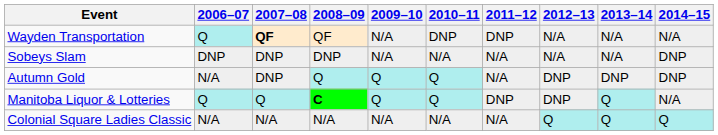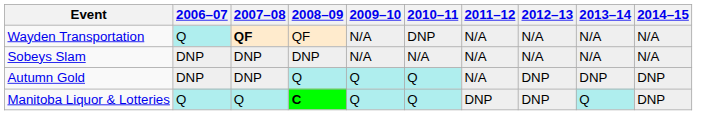 <table class="wikitable">
 <tr>
 <th>Event</th>
 <th><a href='#'>2006–07</a></th>
 <th><a href='#'>2007–08</a></th>
 <th><a href='#'>2008–09</a></th>
 <th><a href='#'>2009–10</a></th>
 <th><a href='#'>2010–11</a></th>
 <th><a href='#'>2011–12</a></th>
 <th><a href='#'>2012–13</a></th>
 <th><a href='#'>2013–14</a></th>
 <th><a href='#'>2014–15</a></th>
 </tr>
 <tr>
 <td><a href='#'>Wayden Transportation</a></td>
 <td style="background:#afeeee;">Q</td>
 <td style="background:#ffebcd;"><strong>QF</strong></td>
 <td style="background:#ffebcd;">QF</td>
 <td style="background:#EFEFEF;">N/A</td>
 <td style="background:#EFEFEF;">DNP</td>
-<td style="background:#EFEFEF;">DNP</td>
+<td style="background:#EFEFEF;">N/A</td>
 <td style="background:#EFEFEF;">N/A</td>
 <td style="background:#EFEFEF;">N/A</td>
 <td style="background:#EFEFEF;">N/A</td>
 </tr>
 <tr>
 <td><a href='#'>Sobeys Slam</a></td>
 <td style="background:#EFEFEF;">DNP</td>
 <td style="background:#EFEFEF;">DNP</td>
 <td style="background:#EFEFEF;">DNP</td>
 <td style="background:#EFEFEF;">N/A</td>
 <td style="background:#EFEFEF;">N/A</td>
 <td style="background:#EFEFEF;">N/A</td>
 <td style="background:#EFEFEF;">N/A</td>
 <td style="background:#EFEFEF;">N/A</td>
-<td style="background:#EFEFEF;">DNP</td>
+<td style="background:#EFEFEF;">N/A</td>
 </tr>
 <tr>
 <td><a href='#'>Autumn Gold</a></td>
-<td style="background:#EFEFEF;">N/A</td>
+<td style="background:#EFEFEF;">DNP</td>
 <td style="background:#EFEFEF;">DNP</td>
 <td style="background:#afeeee;">Q</td>
 <td style="background:#afeeee;">Q</td>
 <td style="background:#afeeee;">Q</td>
 <td style="background:#EFEFEF;">N/A</td>
 <td style="background:#EFEFEF;">DNP</td>
 <td style="background:#EFEFEF;">DNP</td>
 <td style="background:#EFEFEF;">DNP</td>
 </tr>
 <tr>
 <td><a href='#'>Manitoba Liquor & Lotteries</a></td>
 <td style="background:#afeeee;">Q</td>
 <td style="background:#afeeee;">Q</td>
 <td style="background:#0f0;"><strong>C</strong></td>
 <td style="background:#afeeee;">Q</td>
 <td style="background:#afeeee;">Q</td>
 <td style="background:#EFEFEF;">DNP</td>
 <td style="background:#EFEFEF;">DNP</td>
 <td style="background:#afeeee;">Q</td>
-<td style="background:#EFEFEF;">N/A</td>
-</tr>
-<tr>
-<td><a href='#'>Colonial Square Ladies Classic</a></td>
-<td style="background:#EFEFEF;">N/A</td>
-<td style="background:#EFEFEF;">N/A</td>
-<td style="background:#EFEFEF;">N/A</td>
-<td style="background:#EFEFEF;">N/A</td>
-<td style="background:#EFEFEF;">N/A</td>
-<td style="background:#EFEFEF;">N/A</td>
-<td style="background:#afeeee;">Q</td>
-<td style="background:#afeeee;">Q</td>
-<td style="background:#afeeee;">Q</td>
+<td style="background:#EFEFEF;">DNP</td>
 </tr>
 </table>
